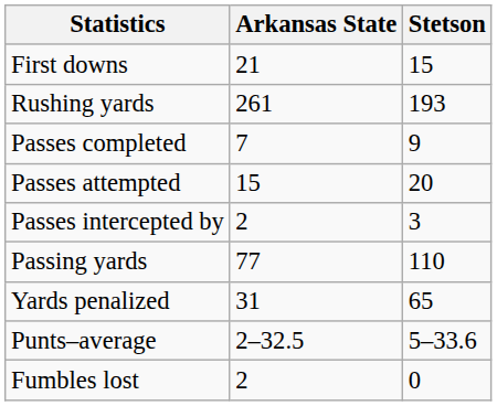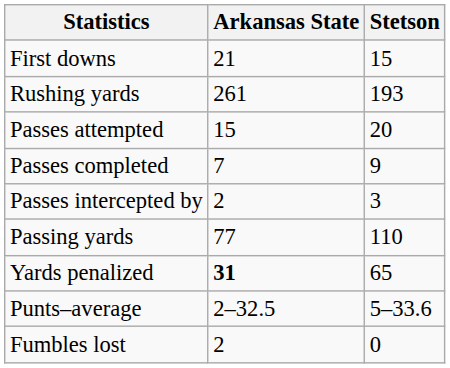 <table class="wikitable">
 <tr>
 <th>Statistics</th>
 <th>Arkansas State</th>
 <th>Stetson</th>
 </tr>
 <tr>
 <td>First downs</td>
 <td>21</td>
 <td>15</td>
 </tr>
 <tr>
 <td>Rushing yards</td>
 <td>261</td>
 <td>193</td>
 </tr>
 <tr>
+<td>Passes attempted</td>
+<td>15</td>
+<td>20</td>
+</tr>
+<tr>
 <td>Passes completed</td>
 <td>7</td>
 <td>9</td>
-</tr>
-<tr>
-<td>Passes attempted</td>
-<td>15</td>
-<td>20</td>
 </tr>
 <tr>
 <td>Passes intercepted by</td>
 <td>2</td>
 <td>3</td>
 </tr>
 <tr>
 <td>Passing yards</td>
 <td>77</td>
 <td>110</td>
 </tr>
 <tr>
 <td>Yards penalized</td>
-<td>31</td>
+<td><strong>31</strong></td>
 <td>65</td>
 </tr>
 <tr>
 <td>Punts–average</td>
 <td>2–32.5</td>
 <td>5–33.6</td>
 </tr>
 <tr>
 <td>Fumbles lost</td>
 <td>2</td>
 <td>0</td>
 </tr>
 </table>
